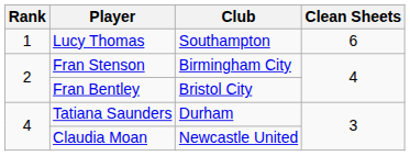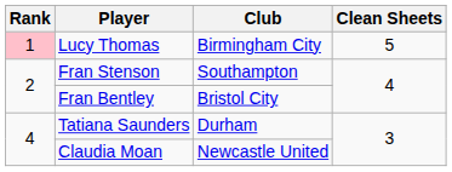 <table class="wikitable" style="text-align:center">
 <tr>
 <th>Rank</th>
 <th>Player</th>
 <th>Club</th>
 <th>Clean Sheets</th>
 </tr>
 <tr>
-<td>1</td>
+<td style="background: pink;">1</td>
 <td align="left"> <a href='#'>Lucy Thomas</a></td>
-<td align="left"><a href='#'>Southampton</a></td>
-<td>6</td>
+<td align="left"><a href='#'>Birmingham City</a></td>
+<td>5</td>
 </tr>
 <tr>
 <td rowspan="2">2</td>
 <td align="left"> <a href='#'>Fran Stenson</a></td>
-<td align="left"><a href='#'>Birmingham City</a></td>
+<td align="left"><a href='#'>Southampton</a></td>
 <td rowspan="2">4</td>
 </tr>
 <tr>
 <td align="left"> <a href='#'>Fran Bentley</a></td>
 <td align="left"><a href='#'>Bristol City</a></td>
 </tr>
 <tr>
 <td rowspan="2">4</td>
 <td align="left"> <a href='#'>Tatiana Saunders</a></td>
 <td align="left"><a href='#'>Durham</a></td>
 <td rowspan="2">3</td>
 </tr>
 <tr>
 <td align="left"> <a href='#'>Claudia Moan</a></td>
 <td align="left"><a href='#'>Newcastle United</a></td>
 </tr>
 </table>
